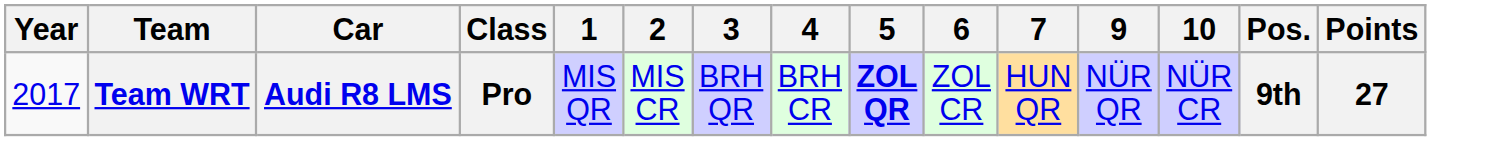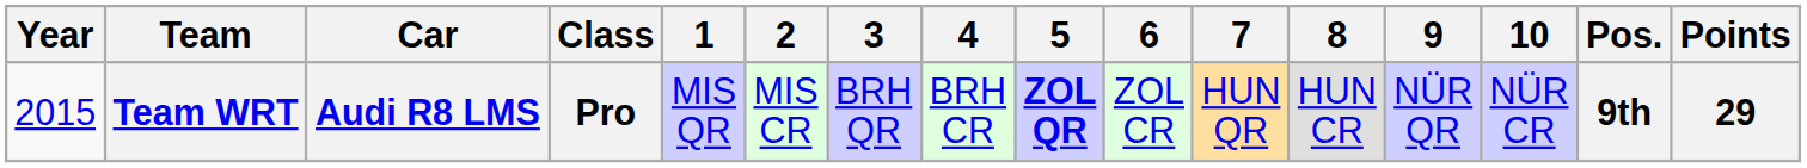 <table class="wikitable" border="1" style="text-align:center; font-size:85%;">
 <tr>
 <th>Year</th>
 <th>Team</th>
 <th>Car</th>
 <th>Class</th>
 <th>1</th>
 <th>2</th>
 <th>3</th>
 <th>4</th>
 <th>5</th>
 <th>6</th>
 <th>7</th>
+<th>8</th>
 <th>9</th>
 <th>10</th>
 <th>Pos.</th>
 <th>Points</th>
 </tr>
 <tr>
-<td><a href='#'>2017</a></td>
+<td><a href='#'>2015</a></td>
 <th nowrap><a href='#'>Team WRT</a></th>
 <th nowrap><a href='#'>Audi R8 LMS</a></th>
 <th>Pro</th>
 <td style="background:#CFCFFF;"><a href='#'>MIS<br>QR</a><br></td>
 <td style="background:#DFFFDF;"><a href='#'>MIS<br>CR</a><br></td>
 <td style="background:#CFCFFF;"><a href='#'>BRH<br>QR</a><br></td>
 <td style="background:#DFFFDF;"><a href='#'>BRH<br>CR</a><br></td>
 <td style="background:#CFCFFF;"><strong><a href='#'>ZOL<br>QR</a><br></strong></td>
 <td style="background:#DFFFDF;"><a href='#'>ZOL<br>CR</a><br></td>
 <td style="background:#FFDF9F;"><a href='#'>HUN<br>QR</a><br></td>
+<td style="background:#DFDFDF;"><a href='#'>HUN<br>CR</a><br></td>
 <td style="background:#CFCFFF;"><a href='#'>NÜR<br>QR</a><br></td>
 <td style="background:#CFCFFF;"><a href='#'>NÜR<br>CR</a><br></td>
 <th>9th</th>
-<th>27</th>
+<th>29</th>
 </tr>
 </table>
